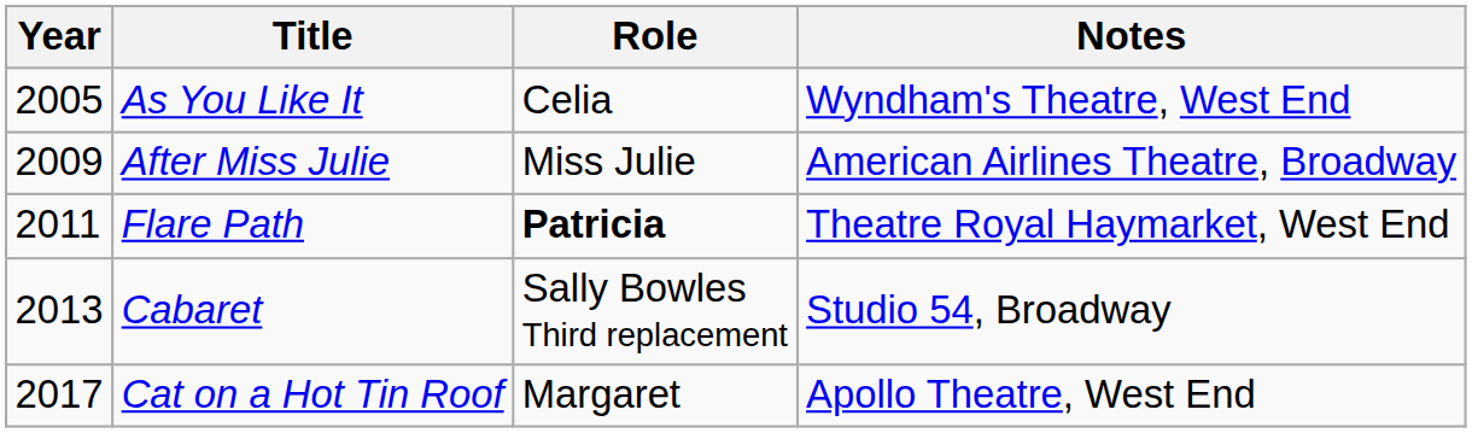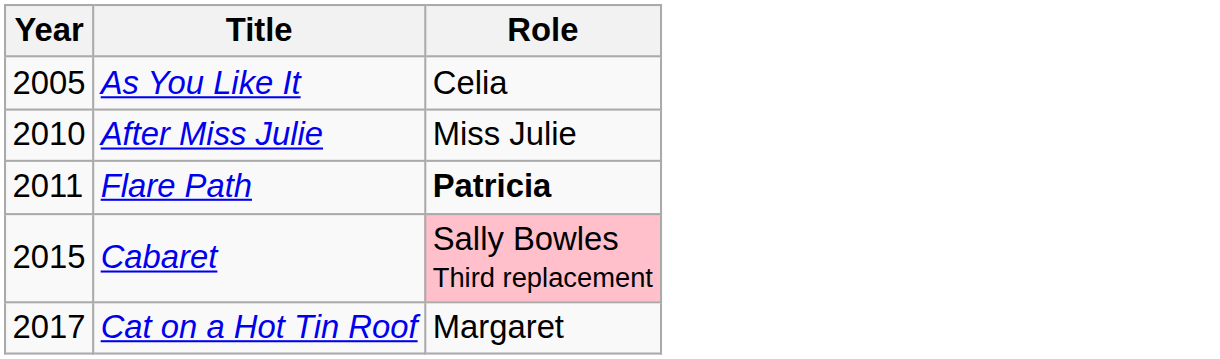 <table class="wikitable sortable">
 <tr>
 <th>Year</th>
 <th>Title</th>
 <th>Role</th>
-<th class="unsortable">Notes</th>
 </tr>
 <tr>
 <td>2005</td>
 <td><em><a href='#'>As You Like It</a></em></td>
 <td>Celia</td>
-<td><a href='#'>Wyndham's Theatre</a>, <a href='#'>West End</a></td>
 </tr>
 <tr>
-<td>2009</td>
+<td>2010</td>
 <td><em><a href='#'>After Miss Julie</a></em></td>
 <td>Miss Julie</td>
-<td><a href='#'>American Airlines Theatre</a>, <a href='#'>Broadway</a></td>
 </tr>
 <tr>
 <td>2011</td>
 <td><em><a href='#'>Flare Path</a></em></td>
 <td><strong>Patricia</strong></td>
-<td><a href='#'>Theatre Royal Haymarket</a>, West End</td>
 </tr>
 <tr>
-<td>2013</td>
+<td>2015</td>
 <td><em><a href='#'>Cabaret</a></em></td>
-<td>Sally Bowles<br><small>Third replacement</small></td>
-<td><a href='#'>Studio 54</a>, Broadway</td>
+<td style="background: pink;">Sally Bowles<br><small>Third replacement</small></td>
 </tr>
 <tr>
 <td>2017</td>
 <td><em><a href='#'>Cat on a Hot Tin Roof</a></em></td>
 <td>Margaret</td>
-<td><a href='#'>Apollo Theatre</a>, West End</td>
 </tr>
 </table>
